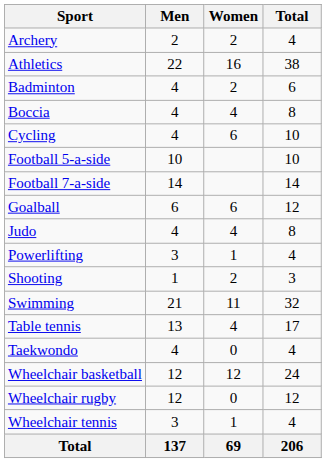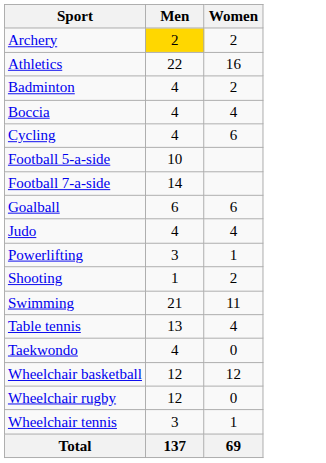 <table class="wikitable sortable" style="text-align:center;">
 <tr>
 <th width=120>Sport</th>
 <th width=55>Men</th>
 <th width=55>Women</th>
-<th width=55>Total</th>
 </tr>
 <tr>
 <td align=left><a href='#'>Archery</a></td>
+<td style="background: gold;">2</td>
 <td>2</td>
-<td>2</td>
-<td>4</td>
 </tr>
 <tr>
 <td align=left><a href='#'>Athletics</a></td>
 <td>22</td>
 <td>16</td>
-<td>38</td>
 </tr>
 <tr>
 <td align=left><a href='#'>Badminton</a></td>
 <td>4</td>
 <td>2</td>
-<td>6</td>
 </tr>
 <tr>
 <td align=left><a href='#'>Boccia</a></td>
 <td>4</td>
 <td>4</td>
-<td>8</td>
 </tr>
 <tr>
 <td align=left><a href='#'>Cycling</a></td>
 <td>4</td>
 <td>6</td>
-<td>10</td>
 </tr>
 <tr>
 <td align=left><a href='#'>Football 5-a-side</a></td>
 <td>10</td>
 <td></td>
-<td>10</td>
 </tr>
 <tr>
 <td align=left><a href='#'>Football 7-a-side</a></td>
 <td>14</td>
 <td></td>
-<td>14</td>
 </tr>
 <tr>
 <td align=left><a href='#'>Goalball</a></td>
 <td>6</td>
 <td>6</td>
-<td>12</td>
 </tr>
 <tr>
 <td align=left><a href='#'>Judo</a></td>
 <td>4</td>
 <td>4</td>
-<td>8</td>
 </tr>
 <tr>
 <td align=left><a href='#'>Powerlifting</a></td>
 <td>3</td>
 <td>1</td>
-<td>4</td>
 </tr>
 <tr>
 <td align=left><a href='#'>Shooting</a></td>
 <td>1</td>
 <td>2</td>
-<td>3</td>
 </tr>
 <tr>
 <td align=left><a href='#'>Swimming</a></td>
 <td>21</td>
 <td>11</td>
-<td>32</td>
 </tr>
 <tr>
 <td align=left><a href='#'>Table tennis</a></td>
 <td>13</td>
 <td>4</td>
-<td>17</td>
 </tr>
 <tr>
 <td align=left><a href='#'>Taekwondo</a></td>
 <td>4</td>
 <td>0</td>
-<td>4</td>
 </tr>
 <tr>
 <td align=left nowrap><a href='#'>Wheelchair basketball</a></td>
 <td>12</td>
 <td>12</td>
-<td>24</td>
 </tr>
 <tr>
 <td align=left><a href='#'>Wheelchair rugby</a></td>
 <td>12</td>
 <td>0</td>
-<td>12</td>
 </tr>
 <tr>
 <td align=left><a href='#'>Wheelchair tennis</a></td>
 <td>3</td>
 <td>1</td>
-<td>4</td>
 </tr>
 <tr>
 <th>Total</th>
 <th>137</th>
 <th>69</th>
-<th>206</th>
 </tr>
 </table>
